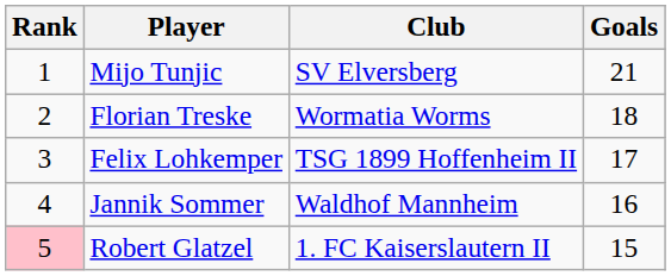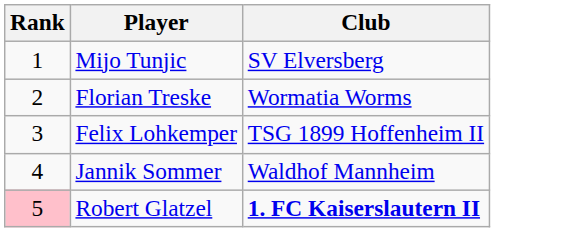 <table class="wikitable sortable" style="text-align:center">
 <tr>
 <th>Rank</th>
 <th>Player</th>
 <th>Club</th>
-<th>Goals</th>
 </tr>
 <tr>
 <td>1</td>
 <td align="left"> <a href='#'>Mijo Tunjic</a></td>
 <td align="left"><a href='#'>SV Elversberg</a></td>
-<td>21</td>
 </tr>
 <tr>
 <td>2</td>
 <td align="left"> <a href='#'>Florian Treske</a></td>
 <td align="left"><a href='#'>Wormatia Worms</a></td>
-<td>18</td>
 </tr>
 <tr>
 <td>3</td>
 <td align="left"> <a href='#'>Felix Lohkemper</a></td>
 <td align="left"><a href='#'>TSG 1899 Hoffenheim II</a></td>
-<td>17</td>
 </tr>
 <tr>
 <td>4</td>
 <td align="left"> <a href='#'>Jannik Sommer</a></td>
 <td align="left"><a href='#'>Waldhof Mannheim</a></td>
-<td>16</td>
 </tr>
 <tr>
 <td style="background: pink;">5</td>
 <td align="left"> <a href='#'>Robert Glatzel</a></td>
-<td align="left"><a href='#'>1. FC Kaiserslautern II</a></td>
-<td>15</td>
+<td align="left"><strong><a href='#'>1. FC Kaiserslautern II</a></strong></td>
 </tr>
 </table>
